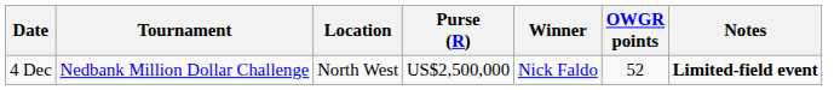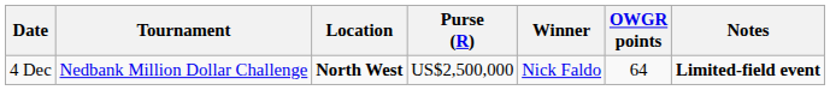 <table class="wikitable" style="font-size:95%">
 <tr>
 <th>Date</th>
 <th>Tournament</th>
 <th>Location</th>
 <th>Purse<br>(<a href='#'>R</a>)</th>
 <th>Winner</th>
 <th><a href='#'>OWGR</a><br>points</th>
 <th>Notes</th>
 </tr>
 <tr>
 <td>4 Dec</td>
 <td><a href='#'>Nedbank Million Dollar Challenge</a></td>
-<td>North West</td>
+<td><strong>North West</strong></td>
 <td align=right>US$2,500,000</td>
 <td> <a href='#'>Nick Faldo</a></td>
-<td align=center>52</td>
+<td align=center>64</td>
 <td><strong>Limited-field event</strong></td>
 </tr>
 </table>
